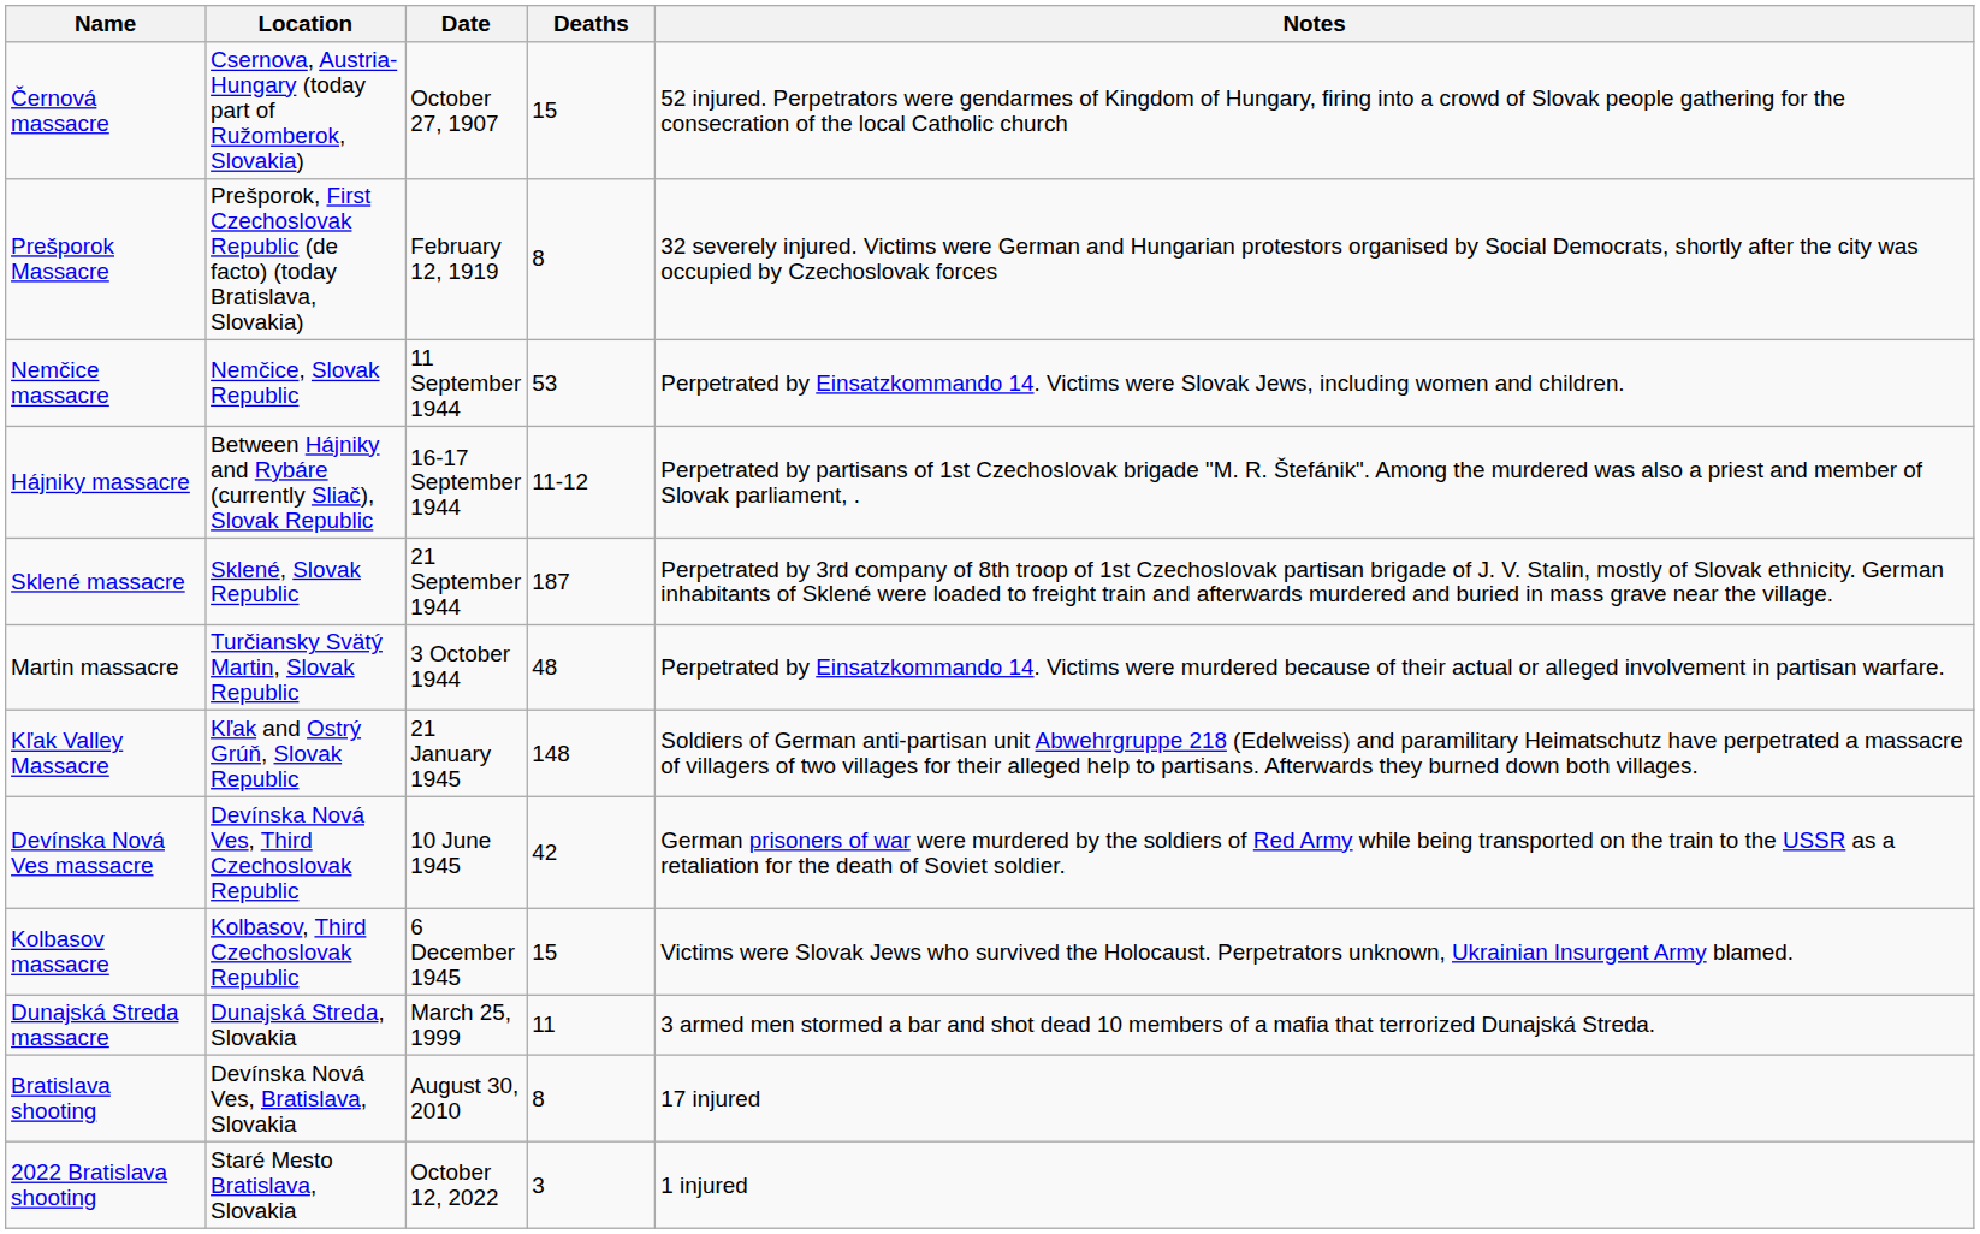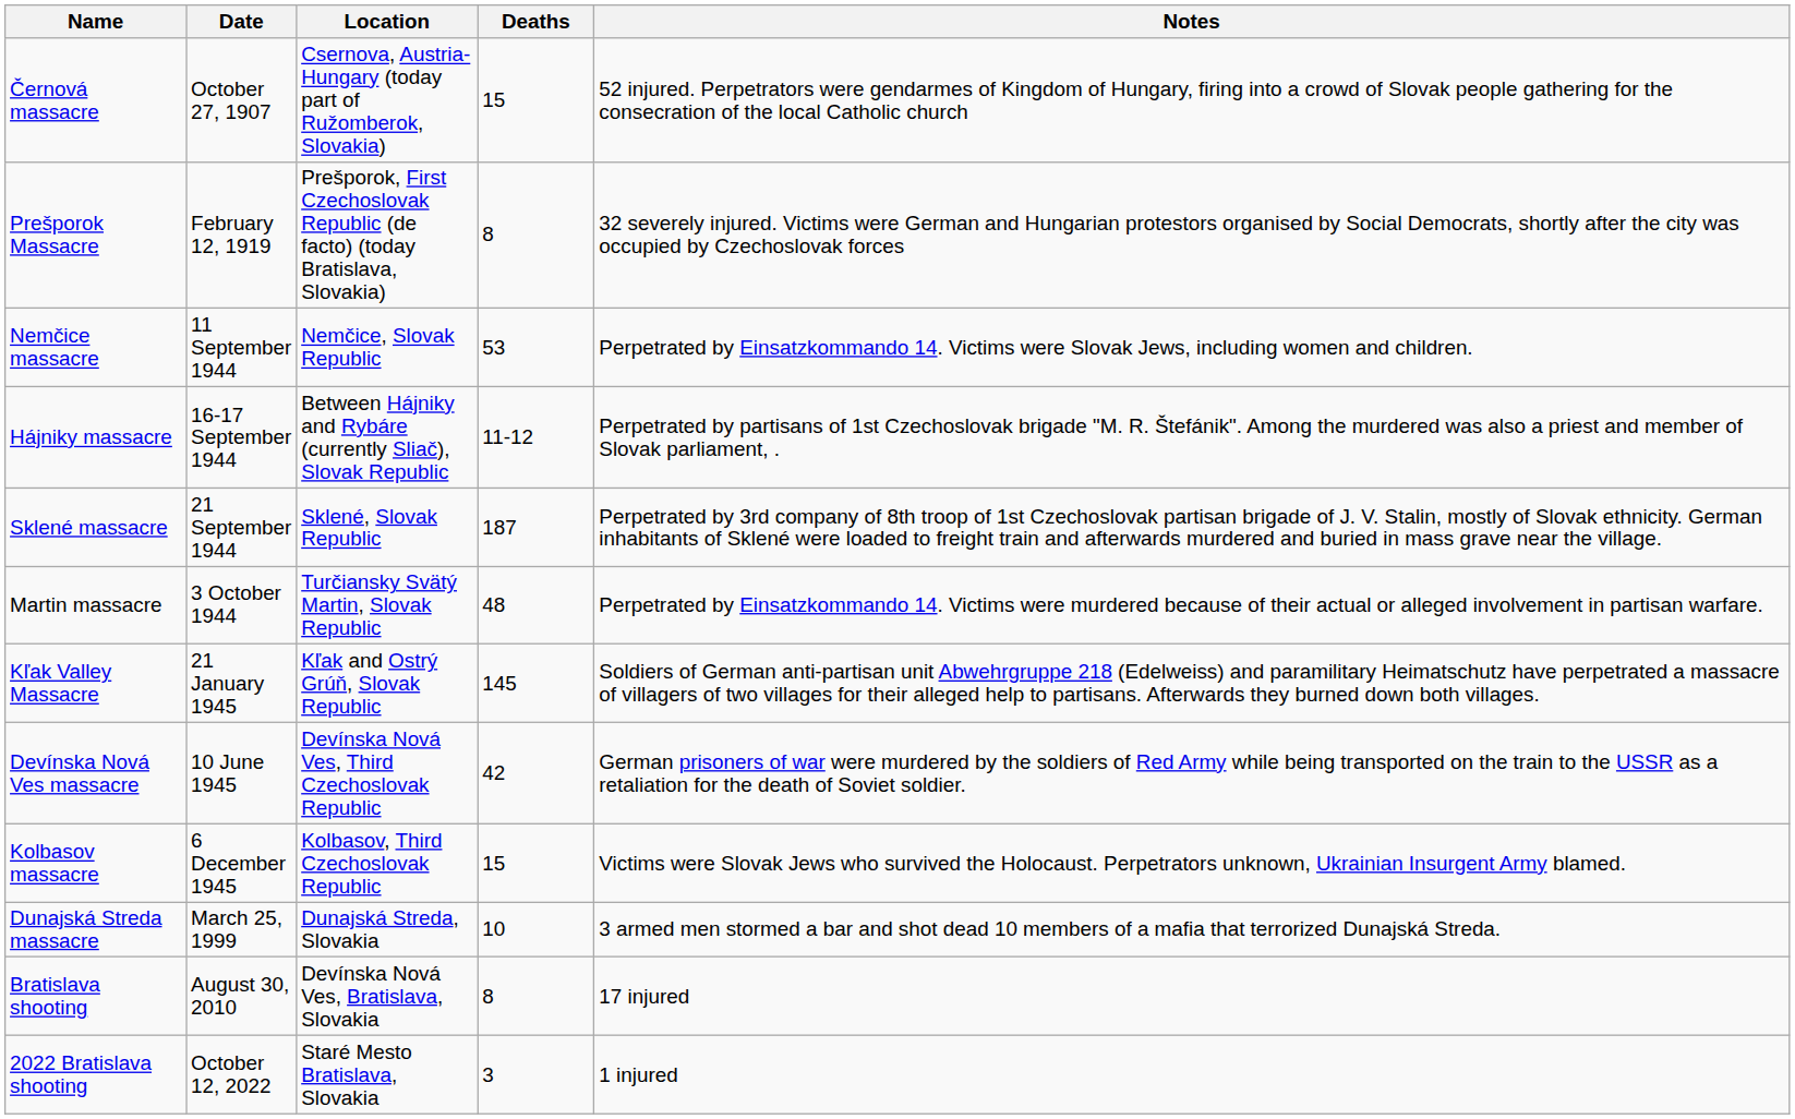 <table class="sortable wikitable" style="font-size:90%;">
 <tr>
 <th style="width:120px;">Name</th>
+<th style="width:65px;">Date</th>
 <th style="width:120px;">Location</th>
-<th style="width:65px;">Date</th>
 <th style="width:75px;">Deaths</th>
 <th class="unsortable">Notes</th>
 </tr>
 <tr>
 <td><a href='#'>Černová massacre</a></td>
+<td>October 27, 1907</td>
 <td><a href='#'>Csernova</a>, <a href='#'>Austria-Hungary</a> (today part of <a href='#'>Ružomberok</a>, <a href='#'>Slovakia</a>)</td>
-<td>October 27, 1907</td>
 <td>15</td>
 <td>52 injured. Perpetrators were gendarmes of Kingdom of Hungary, firing into a crowd of Slovak people gathering for the consecration of the local Catholic church</td>
 </tr>
 <tr>
 <td><a href='#'>Prešporok Massacre</a></td>
+<td>February 12, 1919</td>
 <td>Prešporok, <a href='#'>First Czechoslovak Republic</a> (de facto) (today Bratislava, Slovakia)</td>
-<td>February 12, 1919</td>
 <td>8</td>
 <td>32 severely injured. Victims were German and Hungarian protestors organised by Social Democrats, shortly after the city was occupied by Czechoslovak forces</td>
 </tr>
 <tr>
 <td><a href='#'>Nemčice massacre</a></td>
+<td>11 September 1944</td>
 <td><a href='#'>Nemčice</a>, <a href='#'>Slovak Republic</a></td>
-<td>11 September 1944</td>
 <td>53</td>
 <td>Perpetrated by <a href='#'>Einsatzkommando 14</a>. Victims were Slovak Jews, including women and children.</td>
 </tr>
 <tr>
 <td><a href='#'>Hájniky massacre</a></td>
+<td>16-17 September 1944</td>
 <td>Between <a href='#'>Hájniky</a> and <a href='#'>Rybáre</a> (currently <a href='#'>Sliač</a>), <a href='#'>Slovak Republic</a></td>
-<td>16-17 September 1944</td>
 <td>11-12</td>
 <td>Perpetrated by partisans of 1st Czechoslovak brigade "M. R. Štefánik". Among the murdered was also a priest and member of Slovak parliament, .</td>
 </tr>
 <tr>
 <td><a href='#'>Sklené massacre</a></td>
+<td>21 September 1944</td>
 <td><a href='#'>Sklené</a>, <a href='#'>Slovak Republic</a></td>
-<td>21 September 1944</td>
 <td>187</td>
 <td>Perpetrated by 3rd company of 8th troop of 1st Czechoslovak partisan brigade of J. V. Stalin, mostly of Slovak ethnicity. German inhabitants of Sklené were loaded to freight train and afterwards murdered and buried in mass grave near the village.</td>
 </tr>
 <tr>
 <td>Martin massacre</td>
+<td>3 October 1944</td>
 <td><a href='#'>Turčiansky Svätý Martin</a>, <a href='#'>Slovak Republic</a></td>
-<td>3 October 1944</td>
 <td>48</td>
 <td>Perpetrated by <a href='#'>Einsatzkommando 14</a>. Victims were murdered because of their actual or alleged involvement in partisan warfare.</td>
 </tr>
 <tr>
 <td><a href='#'>Kľak Valley Massacre</a></td>
+<td>21 January 1945</td>
 <td><a href='#'>Kľak</a> and <a href='#'>Ostrý Grúň</a>, <a href='#'>Slovak Republic</a></td>
-<td>21 January 1945</td>
-<td>148</td>
+<td>145</td>
 <td>Soldiers of German anti-partisan unit <a href='#'>Abwehrgruppe 218</a> (Edelweiss) and paramilitary Heimatschutz have perpetrated a massacre of villagers of two villages for their alleged help to partisans. Afterwards they burned down both villages.</td>
 </tr>
 <tr>
 <td><a href='#'>Devínska Nová Ves massacre</a></td>
+<td>10 June 1945</td>
 <td><a href='#'>Devínska Nová Ves</a>, <a href='#'>Third Czechoslovak Republic</a></td>
-<td>10 June 1945</td>
 <td>42</td>
 <td>German <a href='#'>prisoners of war</a> were murdered by the soldiers of <a href='#'>Red Army</a> while being transported on the train to the <a href='#'>USSR</a> as a retaliation for the death of Soviet soldier.</td>
 </tr>
 <tr>
 <td><a href='#'>Kolbasov massacre</a></td>
+<td>6 December 1945</td>
 <td><a href='#'>Kolbasov</a>, <a href='#'>Third Czechoslovak Republic</a></td>
-<td>6 December 1945</td>
 <td>15</td>
 <td>Victims were Slovak Jews who survived the Holocaust. Perpetrators unknown, <a href='#'>Ukrainian Insurgent Army</a> blamed.</td>
 </tr>
 <tr>
 <td><a href='#'>Dunajská Streda massacre</a></td>
+<td>March 25, 1999</td>
 <td><a href='#'>Dunajská Streda</a>, Slovakia</td>
-<td>March 25, 1999</td>
-<td>11</td>
+<td>10</td>
 <td>3 armed men stormed a bar and shot dead 10 members of a mafia that terrorized Dunajská Streda.</td>
 </tr>
 <tr>
 <td><a href='#'>Bratislava shooting</a></td>
+<td>August 30, 2010</td>
 <td>Devínska Nová Ves, <a href='#'>Bratislava</a>, Slovakia</td>
-<td>August 30, 2010</td>
 <td>8</td>
 <td>17 injured</td>
 </tr>
 <tr>
 <td><a href='#'>2022 Bratislava shooting</a></td>
+<td>October 12, 2022</td>
 <td>Staré Mesto <a href='#'>Bratislava</a>, Slovakia</td>
-<td>October 12, 2022</td>
 <td>3</td>
 <td>1 injured</td>
 </tr>
 </table>
